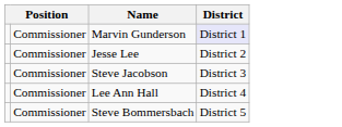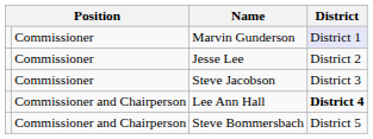 <table class="wikitable">
 <tr>
 <th colspan="2">Position</th>
 <th>Name</th>
 <th>District</th>
 </tr>
 <tr>
 <td></td>
 <td>Commissioner</td>
 <td>Marvin Gunderson</td>
 <td style="background: lavender;">District 1</td>
 </tr>
 <tr>
 <td></td>
 <td>Commissioner</td>
 <td>Jesse Lee</td>
 <td>District 2</td>
 </tr>
 <tr>
 <td></td>
 <td>Commissioner</td>
 <td>Steve Jacobson</td>
 <td>District 3</td>
 </tr>
 <tr>
 <td></td>
-<td>Commissioner</td>
+<td>Commissioner and Chairperson</td>
 <td>Lee Ann Hall</td>
-<td>District 4</td>
+<td><strong>District 4</strong></td>
 </tr>
 <tr>
 <td></td>
-<td>Commissioner</td>
+<td>Commissioner and Chairperson</td>
 <td>Steve Bommersbach</td>
 <td>District 5</td>
 </tr>
 </table>
